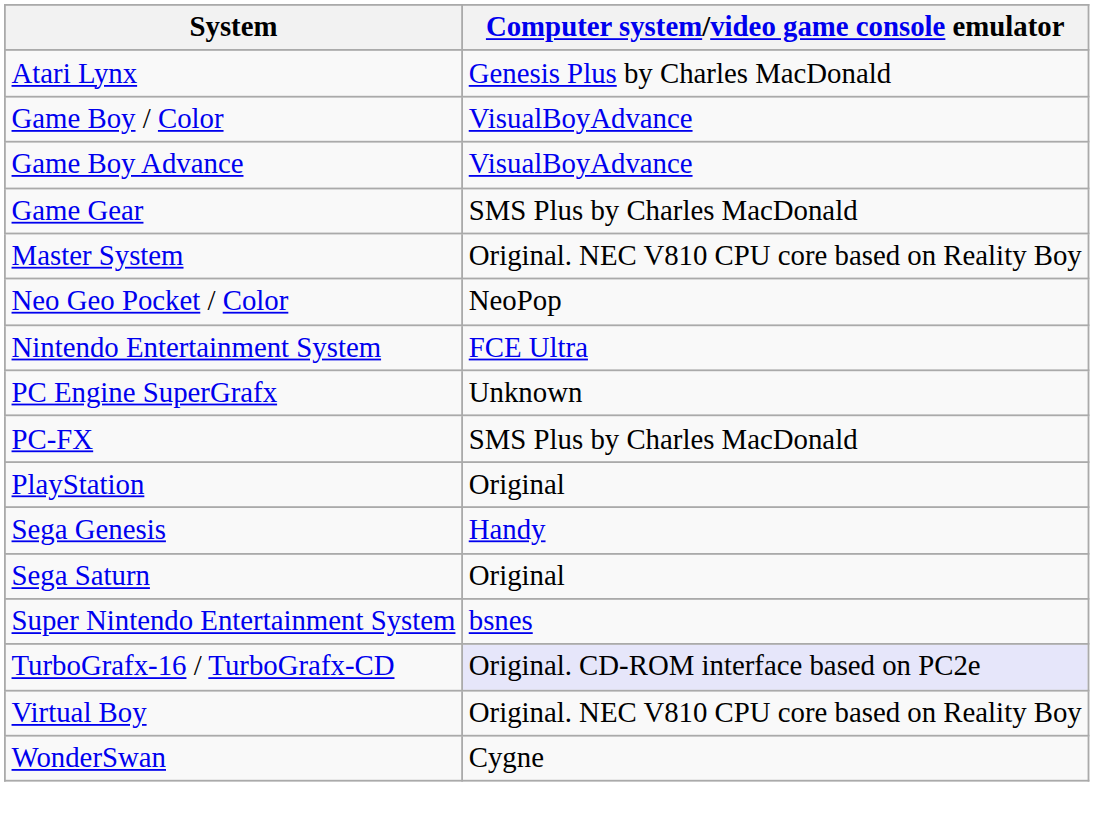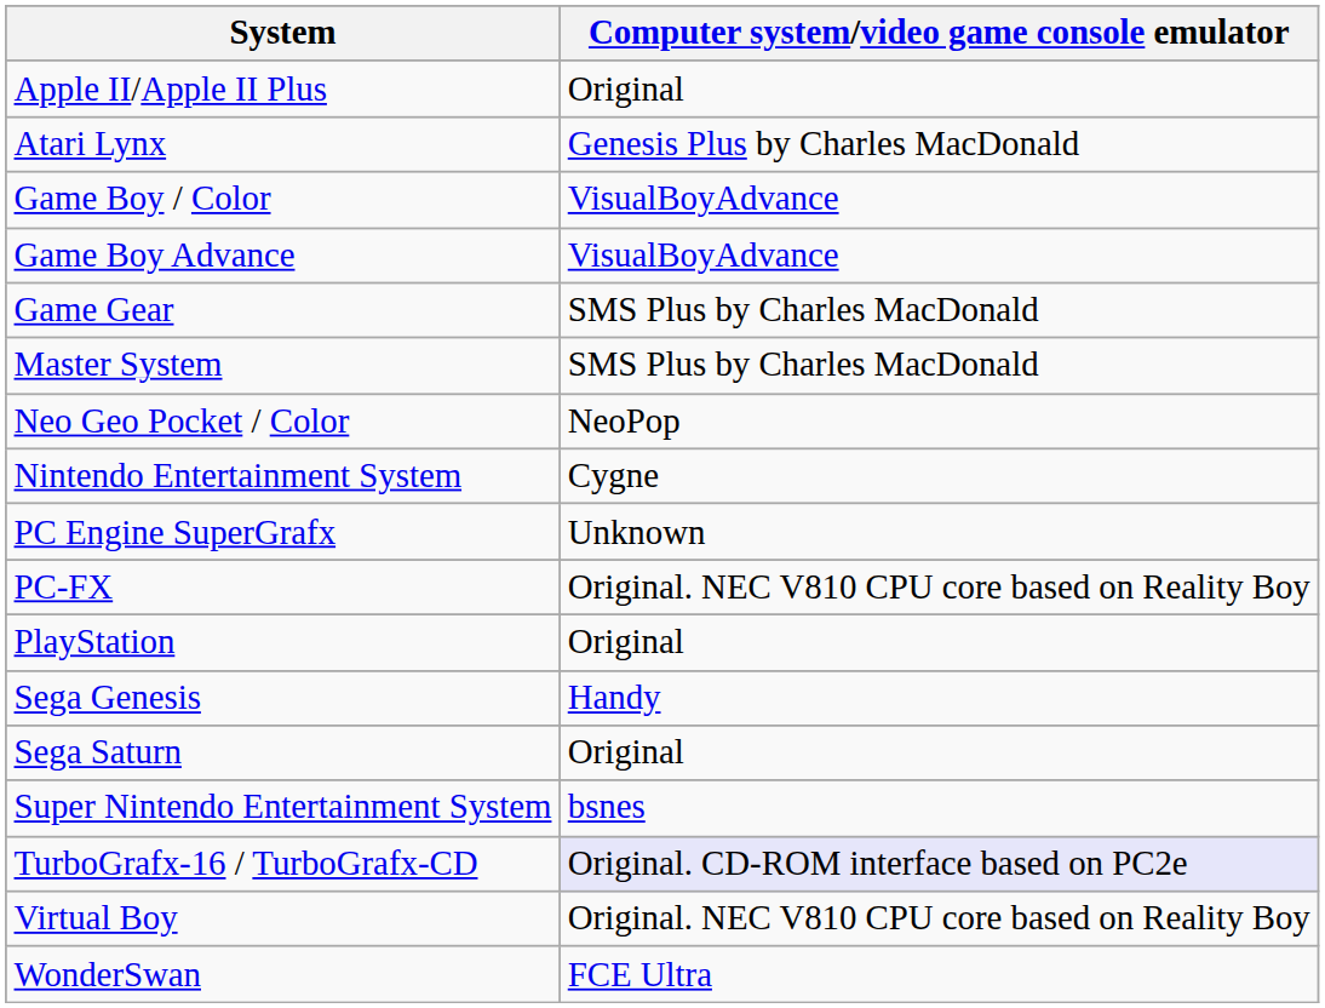 <table class="wikitable sortable">
 <tr>
 <th>System</th>
 <th><a href='#'>Computer system</a>/<a href='#'>video game console</a> emulator</th>
+</tr>
+<tr>
+<td><a href='#'>Apple II</a>/<a href='#'>Apple II Plus</a></td>
+<td>Original</td>
 </tr>
 <tr>
 <td><a href='#'>Atari Lynx</a></td>
 <td><a href='#'>Genesis Plus</a> by Charles MacDonald</td>
 </tr>
 <tr>
 <td><a href='#'>Game Boy</a> / <a href='#'>Color</a></td>
 <td><a href='#'>VisualBoyAdvance</a></td>
 </tr>
 <tr>
 <td><a href='#'>Game Boy Advance</a></td>
 <td><a href='#'>VisualBoyAdvance</a></td>
 </tr>
 <tr>
 <td><a href='#'>Game Gear</a></td>
 <td>SMS Plus by Charles MacDonald</td>
 </tr>
 <tr>
 <td><a href='#'>Master System</a></td>
-<td>Original. NEC V810 CPU core based on Reality Boy</td>
+<td>SMS Plus by Charles MacDonald</td>
 </tr>
 <tr>
 <td><a href='#'>Neo Geo Pocket</a> / <a href='#'>Color</a></td>
 <td>NeoPop</td>
 </tr>
 <tr>
 <td><a href='#'>Nintendo Entertainment System</a></td>
-<td><a href='#'>FCE Ultra</a></td>
+<td>Cygne</td>
 </tr>
 <tr>
 <td><a href='#'>PC Engine SuperGrafx</a></td>
 <td>Unknown</td>
 </tr>
 <tr>
 <td><a href='#'>PC-FX</a></td>
-<td>SMS Plus by Charles MacDonald</td>
+<td>Original. NEC V810 CPU core based on Reality Boy</td>
 </tr>
 <tr>
 <td><a href='#'>PlayStation</a></td>
 <td>Original</td>
 </tr>
 <tr>
 <td><a href='#'>Sega Genesis</a></td>
 <td><a href='#'>Handy</a></td>
 </tr>
 <tr>
 <td><a href='#'>Sega Saturn</a></td>
 <td>Original</td>
 </tr>
 <tr>
 <td><a href='#'>Super Nintendo Entertainment System</a></td>
 <td><a href='#'>bsnes</a></td>
 </tr>
 <tr>
 <td><a href='#'>TurboGrafx-16</a> / <a href='#'>TurboGrafx-CD</a></td>
 <td style="background: lavender;">Original. CD-ROM interface based on PC2e</td>
 </tr>
 <tr>
 <td><a href='#'>Virtual Boy</a></td>
 <td>Original. NEC V810 CPU core based on Reality Boy</td>
 </tr>
 <tr>
 <td><a href='#'>WonderSwan</a></td>
-<td>Cygne</td>
+<td><a href='#'>FCE Ultra</a></td>
 </tr>
 </table>
